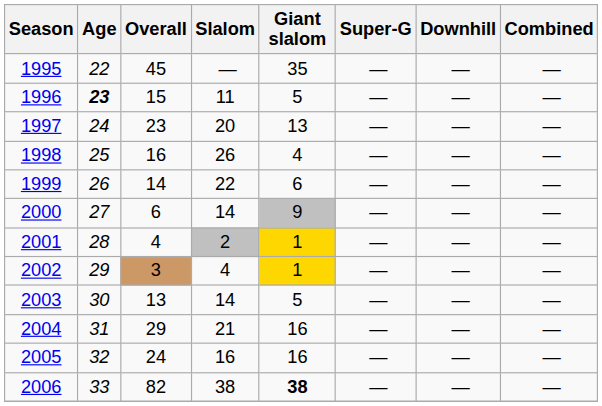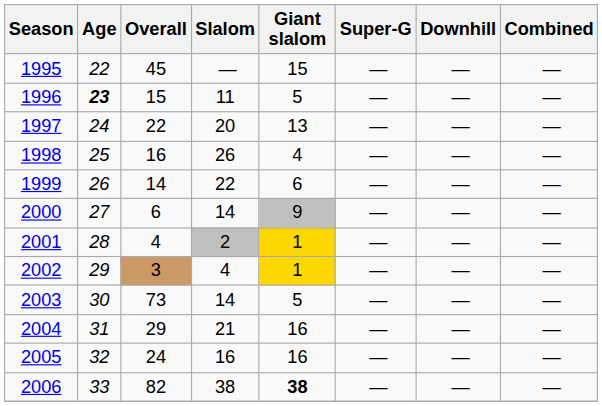 <table class=wikitable style="text-align:center">
 <tr>
 <th>Season</th>
 <th>Age</th>
 <th>Overall</th>
 <th>Slalom</th>
 <th>Giant<br> slalom </th>
 <th>Super-G</th>
 <th>Downhill</th>
 <th>Combined</th>
 </tr>
 <tr>
 <td><a href='#'>1995</a></td>
 <td><em>22</em></td>
 <td>45</td>
 <td> —</td>
-<td>35</td>
+<td>15</td>
 <td> —</td>
 <td> —</td>
 <td> —</td>
 </tr>
 <tr>
 <td><a href='#'>1996</a></td>
 <td><strong><em>23</em></strong></td>
 <td>15</td>
 <td>11</td>
 <td>5</td>
 <td> —</td>
 <td> —</td>
 <td> —</td>
 </tr>
 <tr>
 <td><a href='#'>1997</a></td>
 <td><em>24</em></td>
-<td>23</td>
+<td>22</td>
 <td>20</td>
 <td>13</td>
 <td> —</td>
 <td> —</td>
 <td> —</td>
 </tr>
 <tr>
 <td><a href='#'>1998</a></td>
 <td><em>25</em></td>
 <td>16</td>
 <td>26</td>
 <td>4</td>
 <td> —</td>
 <td> —</td>
 <td> —</td>
 </tr>
 <tr>
 <td><a href='#'>1999</a></td>
 <td><em>26</em></td>
 <td>14</td>
 <td>22</td>
 <td>6</td>
 <td> —</td>
 <td> —</td>
 <td> —</td>
 </tr>
 <tr>
 <td><a href='#'>2000</a></td>
 <td><em>27</em></td>
 <td>6</td>
 <td>14</td>
 <td bgcolor="silver">9</td>
 <td> —</td>
 <td> —</td>
 <td> —</td>
 </tr>
 <tr>
 <td><a href='#'>2001</a></td>
 <td><em>28</em></td>
 <td>4</td>
 <td bgcolor="silver">2</td>
 <td bgcolor="gold">1</td>
 <td> —</td>
 <td> —</td>
 <td> —</td>
 </tr>
 <tr>
 <td><a href='#'>2002</a></td>
 <td><em>29</em></td>
 <td bgcolor="cc9966">3</td>
 <td>4</td>
 <td bgcolor="gold">1</td>
 <td> —</td>
 <td> —</td>
 <td> —</td>
 </tr>
 <tr>
 <td><a href='#'>2003</a></td>
 <td><em>30</em></td>
-<td>13</td>
+<td>73</td>
 <td>14</td>
 <td>5</td>
 <td> —</td>
 <td> —</td>
 <td> —</td>
 </tr>
 <tr>
 <td><a href='#'>2004</a></td>
 <td><em>31</em></td>
 <td>29</td>
 <td>21</td>
 <td>16</td>
 <td> —</td>
 <td> —</td>
 <td> —</td>
 </tr>
 <tr>
 <td><a href='#'>2005</a></td>
 <td><em>32</em></td>
 <td>24</td>
 <td>16</td>
 <td>16</td>
 <td> —</td>
 <td> —</td>
 <td> —</td>
 </tr>
 <tr>
 <td><a href='#'>2006</a></td>
 <td><em>33</em></td>
 <td>82</td>
 <td>38</td>
 <td><strong>38</strong></td>
 <td> —</td>
 <td> —</td>
 <td> —</td>
 </tr>
 <tr>
 </tr>
 </table>
